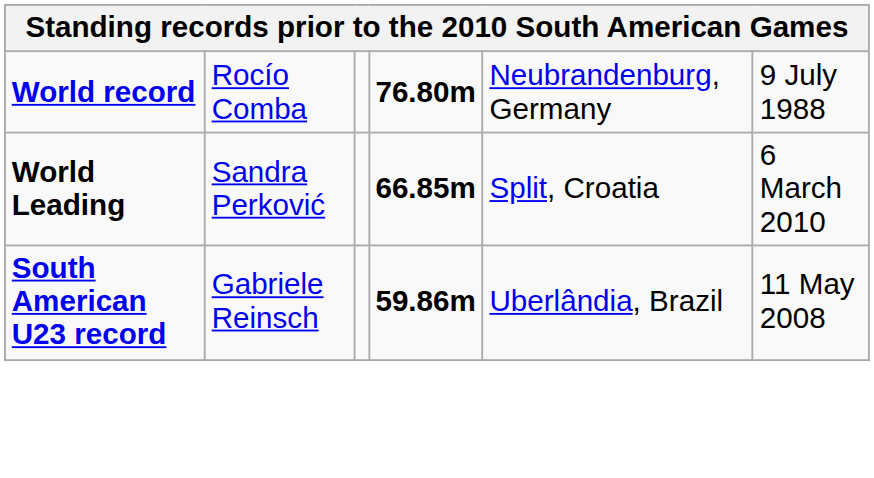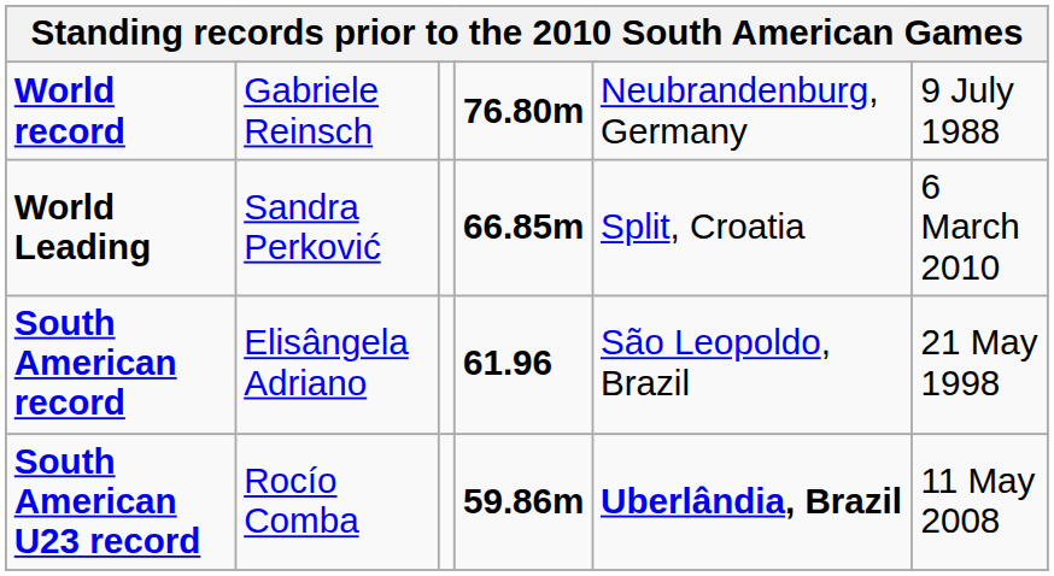 <table class="wikitable" width=75%>
 <tr>
 <th colspan="6">Standing records prior to the 2010 South American Games</th>
 </tr>
 <tr>
 <td><strong><a href='#'>World record</a></strong></td>
-<td><a href='#'>Rocío Comba</a></td>
+<td><a href='#'>Gabriele Reinsch</a></td>
 <td align=left></td>
 <td><strong>76.80m</strong></td>
 <td><a href='#'>Neubrandenburg</a>, Germany</td>
 <td>9 July 1988</td>
 </tr>
 <tr>
 <td><strong>World Leading</strong></td>
 <td><a href='#'>Sandra Perković</a></td>
 <td align=left></td>
 <td><strong>66.85m</strong></td>
 <td><a href='#'>Split</a>, Croatia</td>
 <td>6 March 2010</td>
 </tr>
 <tr>
+<td><strong><a href='#'>South American record</a></strong></td>
+<td><a href='#'>Elisângela Adriano</a></td>
+<td align=left></td>
+<td><strong>61.96</strong></td>
+<td><a href='#'>São Leopoldo</a>, Brazil</td>
+<td>21 May 1998</td>
+</tr>
+<tr>
 <td><strong><a href='#'>South American U23 record</a></strong></td>
-<td><a href='#'>Gabriele Reinsch</a></td>
+<td><a href='#'>Rocío Comba</a></td>
 <td align=left></td>
 <td><strong>59.86m</strong></td>
-<td><a href='#'>Uberlândia</a>, Brazil</td>
+<td><strong><a href='#'>Uberlândia</a>, Brazil</strong></td>
 <td>11 May 2008</td>
 </tr>
 </table>
